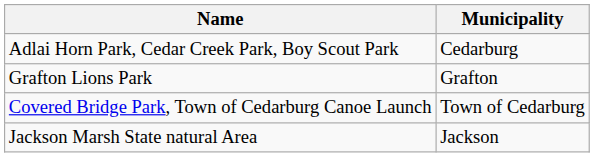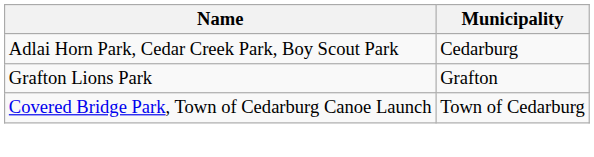 <table class="wikitable">
 <tr>
 <th>Name</th>
 <th>Municipality</th>
 </tr>
 <tr>
 <td>Adlai Horn Park, Cedar Creek Park, Boy Scout Park</td>
 <td>Cedarburg</td>
 </tr>
 <tr>
 <td>Grafton Lions Park</td>
 <td>Grafton</td>
 </tr>
 <tr>
 <td><a href='#'>Covered Bridge Park</a>, Town of Cedarburg Canoe Launch</td>
 <td>Town of Cedarburg</td>
 </tr>
-<tr>
-<td>Jackson Marsh State natural Area</td>
-<td>Jackson</td>
-</tr>
 </table>
